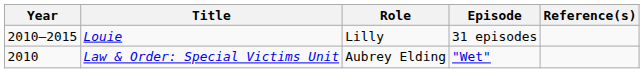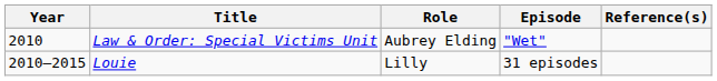 <table class="wikitable sortable">
 <tr>
 <th>Year</th>
 <th>Title</th>
 <th>Role</th>
 <th>Episode</th>
 <th class="unsortable">Reference(s)</th>
 </tr>
 <tr>
+<td>2010</td>
+<td><em><a href='#'>Law & Order: Special Victims Unit</a></em></td>
+<td>Aubrey Elding</td>
+<td><a href='#'>"Wet"</a></td>
+<td></td>
+</tr>
+<tr>
 <td>2010–2015</td>
 <td><em><a href='#'>Louie</a></em></td>
 <td>Lilly</td>
 <td>31 episodes</td>
 <td></td>
 </tr>
-<tr>
-<td>2010</td>
-<td><em><a href='#'>Law & Order: Special Victims Unit</a></em></td>
-<td>Aubrey Elding</td>
-<td><a href='#'>"Wet"</a></td>
-<td></td>
-</tr>
 </table>
